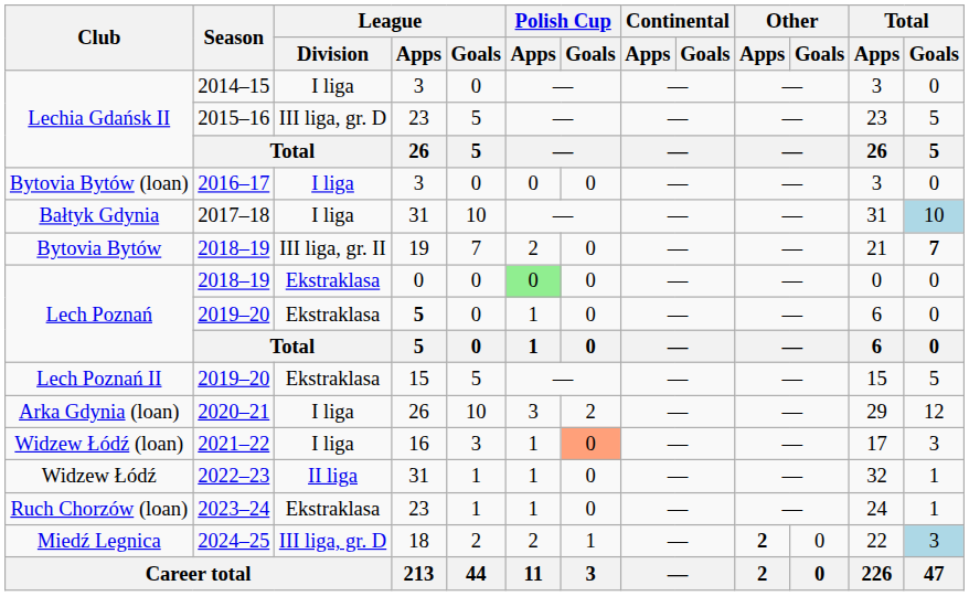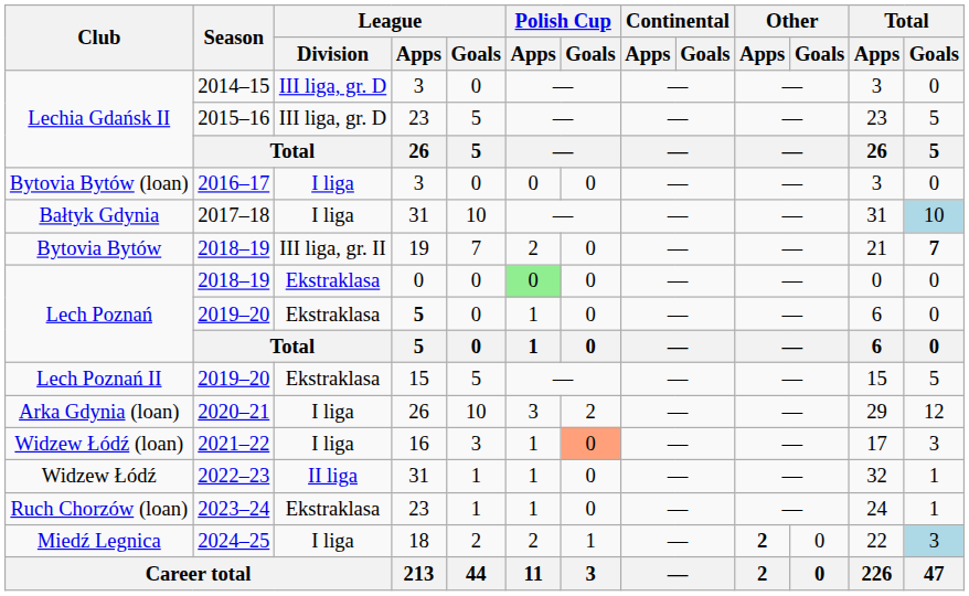 <table class="wikitable" style="text-align:center">
 <tr>
 <th rowspan=2>Club</th>
 <th rowspan=2>Season</th>
 <th colspan=3>League</th>
 <th colspan=2><a href='#'>Polish Cup</a></th>
 <th colspan=2>Continental</th>
 <th colspan=2>Other</th>
 <th colspan=2>Total</th>
 </tr>
 <tr>
 <th>Division</th>
 <th>Apps</th>
 <th>Goals</th>
 <th>Apps</th>
 <th>Goals</th>
 <th>Apps</th>
 <th>Goals</th>
 <th>Apps</th>
 <th>Goals</th>
 <th>Apps</th>
 <th>Goals</th>
 </tr>
 <tr>
 <td rowspan="3"><a href='#'>Lechia Gdańsk II</a></td>
 <td>2014–15</td>
-<td>I liga</td>
+<td><a href='#'>III liga, gr. D</a></td>
 <td>3</td>
 <td>0</td>
 <td colspan="2">—</td>
 <td colspan="2">—</td>
 <td colspan="2">—</td>
 <td>3</td>
 <td>0</td>
 </tr>
 <tr>
 <td>2015–16</td>
 <td>III liga, gr. D</td>
 <td>23</td>
 <td>5</td>
 <td colspan="2">—</td>
 <td colspan="2">—</td>
 <td colspan="2">—</td>
 <td>23</td>
 <td>5</td>
 </tr>
 <tr>
 <th colspan="2">Total</th>
 <th>26</th>
 <th>5</th>
 <th colspan="2">—</th>
 <th colspan="2">—</th>
 <th colspan="2">—</th>
 <th>26</th>
 <th>5</th>
 </tr>
 <tr>
 <td rowspan="1"><a href='#'>Bytovia Bytów</a> (loan)</td>
 <td><a href='#'>2016–17</a></td>
 <td><a href='#'>I liga</a></td>
 <td>3</td>
 <td>0</td>
 <td>0</td>
 <td>0</td>
 <td colspan="2">—</td>
 <td colspan="2">—</td>
 <td>3</td>
 <td>0</td>
 </tr>
 <tr>
 <td rowspan="1"><a href='#'>Bałtyk Gdynia</a></td>
 <td>2017–18</td>
 <td>I liga</td>
 <td>31</td>
 <td>10</td>
 <td colspan="2">—</td>
 <td colspan="2">—</td>
 <td colspan="2">—</td>
 <td>31</td>
 <td style="background: lightblue;">10</td>
 </tr>
 <tr>
 <td rowspan="1"><a href='#'>Bytovia Bytów</a></td>
 <td><a href='#'>2018–19</a></td>
 <td>III liga, gr. II</td>
 <td>19</td>
 <td>7</td>
 <td>2</td>
 <td>0</td>
 <td colspan="2">—</td>
 <td colspan="2">—</td>
 <td>21</td>
 <td><strong>7</strong></td>
 </tr>
 <tr>
 <td rowspan="3"><a href='#'>Lech Poznań</a></td>
 <td><a href='#'>2018–19</a></td>
 <td><a href='#'>Ekstraklasa</a></td>
 <td>0</td>
 <td>0</td>
 <td style="background: lightgreen;">0</td>
 <td>0</td>
 <td colspan="2">—</td>
 <td colspan="2">—</td>
 <td>0</td>
 <td>0</td>
 </tr>
 <tr>
 <td><a href='#'>2019–20</a></td>
 <td>Ekstraklasa</td>
 <td><strong>5</strong></td>
 <td>0</td>
 <td>1</td>
 <td>0</td>
 <td colspan="2">—</td>
 <td colspan="2">—</td>
 <td>6</td>
 <td>0</td>
 </tr>
 <tr>
 <th colspan="2">Total</th>
 <th>5</th>
 <th>0</th>
 <th>1</th>
 <th>0</th>
 <th colspan="2">—</th>
 <th colspan="2">—</th>
 <th>6</th>
 <th>0</th>
 </tr>
 <tr>
 <td rowspan="1"><a href='#'>Lech Poznań II</a></td>
 <td><a href='#'>2019–20</a></td>
 <td>Ekstraklasa</td>
 <td>15</td>
 <td>5</td>
 <td colspan="2">—</td>
 <td colspan="2">—</td>
 <td colspan="2">—</td>
 <td>15</td>
 <td>5</td>
 </tr>
 <tr>
 <td rowspan="1"><a href='#'>Arka Gdynia</a> (loan)</td>
 <td><a href='#'>2020–21</a></td>
 <td>I liga</td>
 <td>26</td>
 <td>10</td>
 <td>3</td>
 <td>2</td>
 <td colspan="2">—</td>
 <td colspan="2">—</td>
 <td>29</td>
 <td>12</td>
 </tr>
 <tr>
 <td rowspan="1"><a href='#'>Widzew Łódź</a> (loan)</td>
 <td><a href='#'>2021–22</a></td>
 <td>I liga</td>
 <td>16</td>
 <td>3</td>
 <td>1</td>
 <td style="background: lightsalmon;">0</td>
 <td colspan="2">—</td>
 <td colspan="2">—</td>
 <td>17</td>
 <td>3</td>
 </tr>
 <tr>
 <td rowspan="1">Widzew Łódź</td>
 <td><a href='#'>2022–23</a></td>
 <td><a href='#'>II liga</a></td>
 <td>31</td>
 <td>1</td>
 <td>1</td>
 <td>0</td>
 <td colspan="2">—</td>
 <td colspan="2">—</td>
 <td>32</td>
 <td>1</td>
 </tr>
 <tr>
 <td rowspan="1"><a href='#'>Ruch Chorzów</a> (loan)</td>
 <td><a href='#'>2023–24</a></td>
 <td>Ekstraklasa</td>
 <td>23</td>
 <td>1</td>
 <td>1</td>
 <td>0</td>
 <td colspan="2">—</td>
 <td colspan="2">—</td>
 <td>24</td>
 <td>1</td>
 </tr>
 <tr>
 <td><a href='#'>Miedź Legnica</a></td>
 <td><a href='#'>2024–25</a></td>
-<td><a href='#'>III liga, gr. D</a></td>
+<td>I liga</td>
 <td>18</td>
 <td>2</td>
 <td>2</td>
 <td>1</td>
 <td colspan="2">—</td>
 <td><strong>2</strong></td>
 <td>0</td>
 <td>22</td>
 <td style="background: lightblue;">3</td>
 </tr>
 <tr>
 <th colspan=3>Career total</th>
 <th>213</th>
 <th>44</th>
 <th>11</th>
 <th>3</th>
 <th colspan="2">—</th>
 <th>2</th>
 <th>0</th>
 <th>226</th>
 <th>47</th>
 </tr>
 </table>
